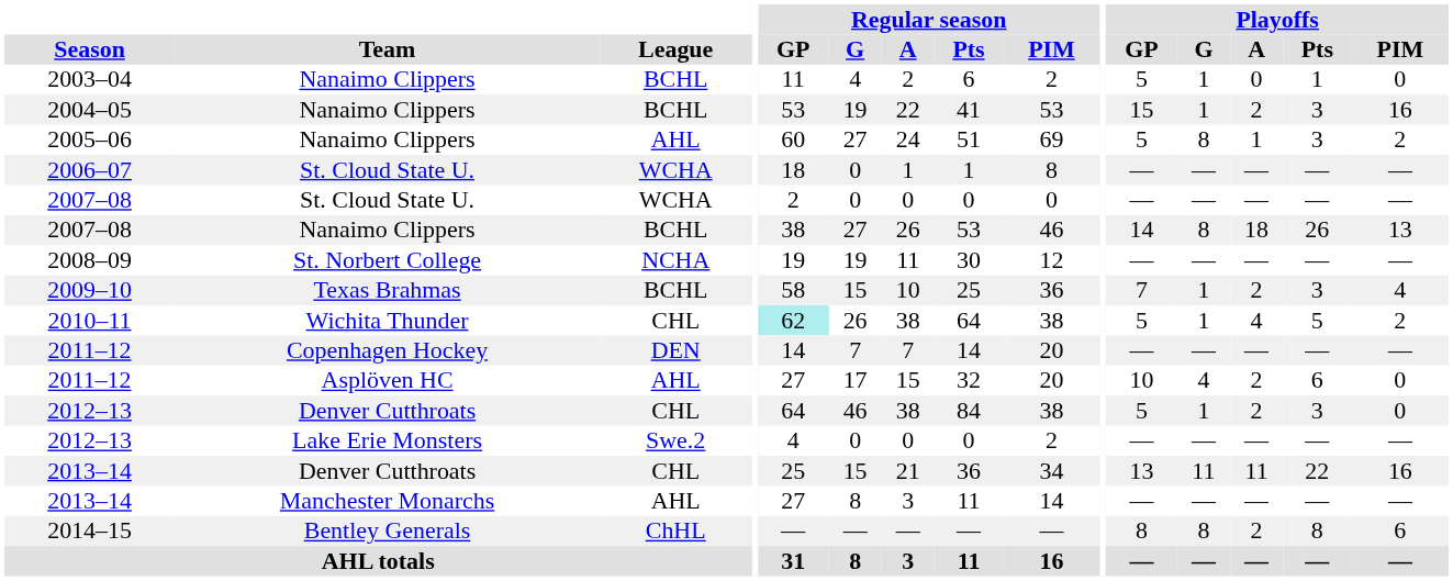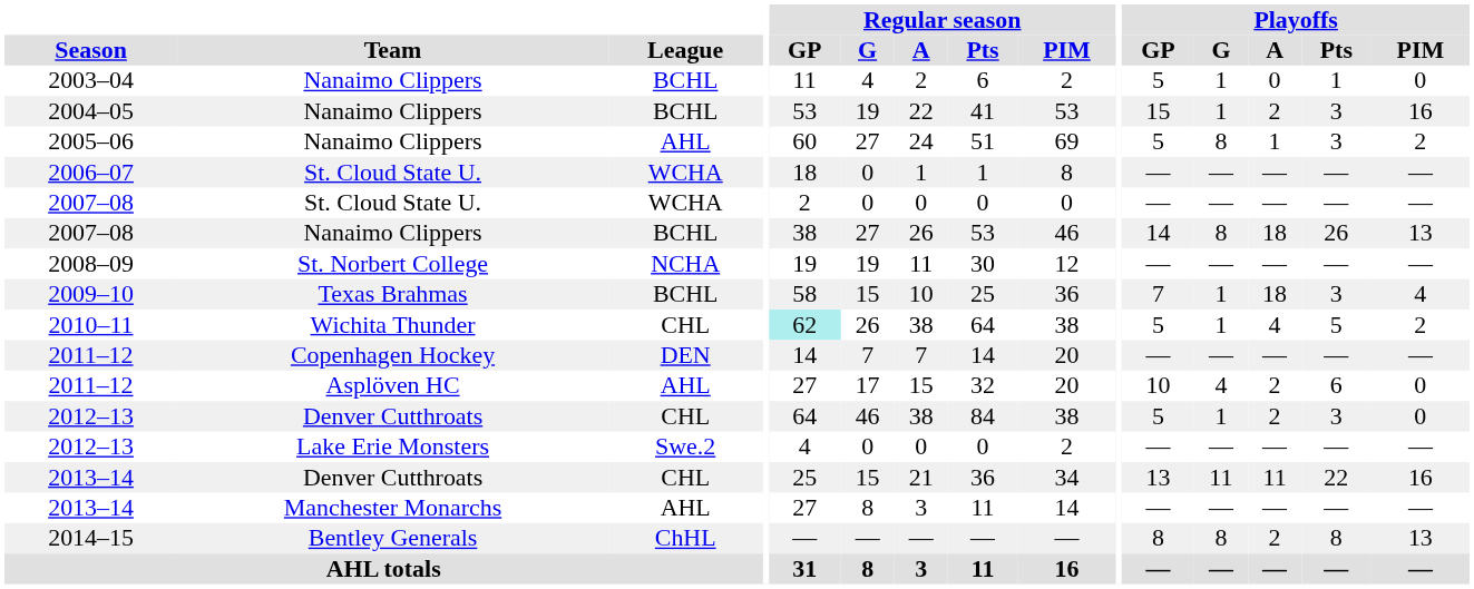 <table border="0" cellpadding="1" cellspacing="0" style="text-align:center; width:60em">
 <tr bgcolor="#e0e0e0">
 <th colspan="3" bgcolor="#ffffff"></th>
 <th rowspan="99" bgcolor="#ffffff"></th>
 <th colspan="5"><a href='#'>Regular season</a></th>
 <th rowspan="99" bgcolor="#ffffff"></th>
 <th colspan="5"><a href='#'>Playoffs</a></th>
 </tr>
 <tr bgcolor="#e0e0e0">
 <th><a href='#'>Season</a></th>
 <th>Team</th>
 <th>League</th>
 <th>GP</th>
 <th><a href='#'>G</a></th>
 <th><a href='#'>A</a></th>
 <th><a href='#'>Pts</a></th>
 <th><a href='#'>PIM</a></th>
 <th>GP</th>
 <th>G</th>
 <th>A</th>
 <th>Pts</th>
 <th>PIM</th>
 </tr>
 <tr ALIGN="center">
 <td>2003–04</td>
 <td><a href='#'>Nanaimo Clippers</a></td>
 <td><a href='#'>BCHL</a></td>
 <td>11</td>
 <td>4</td>
 <td>2</td>
 <td>6</td>
 <td>2</td>
 <td>5</td>
 <td>1</td>
 <td>0</td>
 <td>1</td>
 <td>0</td>
 </tr>
 <tr ALIGN="center" bgcolor="#f0f0f0">
 <td>2004–05</td>
 <td>Nanaimo Clippers</td>
 <td>BCHL</td>
 <td>53</td>
 <td>19</td>
 <td>22</td>
 <td>41</td>
 <td>53</td>
 <td>15</td>
 <td>1</td>
 <td>2</td>
 <td>3</td>
 <td>16</td>
 </tr>
 <tr ALIGN="center">
 <td>2005–06</td>
 <td>Nanaimo Clippers</td>
 <td><a href='#'>AHL</a></td>
 <td>60</td>
 <td>27</td>
 <td>24</td>
 <td>51</td>
 <td>69</td>
 <td>5</td>
 <td>8</td>
 <td>1</td>
 <td>3</td>
 <td>2</td>
 </tr>
 <tr ALIGN="center" bgcolor="#f0f0f0">
 <td><a href='#'>2006–07</a></td>
 <td><a href='#'>St. Cloud State U.</a></td>
 <td><a href='#'>WCHA</a></td>
 <td>18</td>
 <td>0</td>
 <td>1</td>
 <td>1</td>
 <td>8</td>
 <td>—</td>
 <td>—</td>
 <td>—</td>
 <td>—</td>
 <td>—</td>
 </tr>
 <tr ALIGN="center">
 <td><a href='#'>2007–08</a></td>
 <td>St. Cloud State U.</td>
 <td>WCHA</td>
 <td>2</td>
 <td>0</td>
 <td>0</td>
 <td>0</td>
 <td>0</td>
 <td>—</td>
 <td>—</td>
 <td>—</td>
 <td>—</td>
 <td>—</td>
 </tr>
 <tr ALIGN="center" bgcolor="#f0f0f0">
 <td>2007–08</td>
 <td>Nanaimo Clippers</td>
 <td>BCHL</td>
 <td>38</td>
 <td>27</td>
 <td>26</td>
 <td>53</td>
 <td>46</td>
 <td>14</td>
 <td>8</td>
 <td>18</td>
 <td>26</td>
 <td>13</td>
 </tr>
 <tr ALIGN="center">
 <td>2008–09</td>
 <td><a href='#'>St. Norbert College</a></td>
 <td><a href='#'>NCHA</a></td>
 <td>19</td>
 <td>19</td>
 <td>11</td>
 <td>30</td>
 <td>12</td>
 <td>—</td>
 <td>—</td>
 <td>—</td>
 <td>—</td>
 <td>—</td>
 </tr>
 <tr ALIGN="center" bgcolor="#f0f0f0">
 <td><a href='#'>2009–10</a></td>
 <td><a href='#'>Texas Brahmas</a></td>
 <td>BCHL</td>
 <td>58</td>
 <td>15</td>
 <td>10</td>
 <td>25</td>
 <td>36</td>
 <td>7</td>
 <td>1</td>
-<td>2</td>
+<td>18</td>
 <td>3</td>
 <td>4</td>
 </tr>
 <tr ALIGN="center">
 <td><a href='#'>2010–11</a></td>
 <td><a href='#'>Wichita Thunder</a></td>
 <td>CHL</td>
 <td style="background: paleturquoise;">62</td>
 <td>26</td>
 <td>38</td>
 <td>64</td>
 <td>38</td>
 <td>5</td>
 <td>1</td>
 <td>4</td>
 <td>5</td>
 <td>2</td>
 </tr>
 <tr ALIGN="center" bgcolor="#f0f0f0">
 <td><a href='#'>2011–12</a></td>
 <td><a href='#'>Copenhagen Hockey</a></td>
 <td><a href='#'>DEN</a></td>
 <td>14</td>
 <td>7</td>
 <td>7</td>
 <td>14</td>
 <td>20</td>
 <td>—</td>
 <td>—</td>
 <td>—</td>
 <td>—</td>
 <td>—</td>
 </tr>
 <tr ALIGN="center">
 <td><a href='#'>2011–12</a></td>
 <td><a href='#'>Asplöven HC</a></td>
 <td><a href='#'>AHL</a></td>
 <td>27</td>
 <td>17</td>
 <td>15</td>
 <td>32</td>
 <td>20</td>
 <td>10</td>
 <td>4</td>
 <td>2</td>
 <td>6</td>
 <td>0</td>
 </tr>
 <tr ALIGN="center" bgcolor="#f0f0f0">
 <td><a href='#'>2012–13</a></td>
 <td><a href='#'>Denver Cutthroats</a></td>
 <td>CHL</td>
 <td>64</td>
 <td>46</td>
 <td>38</td>
 <td>84</td>
 <td>38</td>
 <td>5</td>
 <td>1</td>
 <td>2</td>
 <td>3</td>
 <td>0</td>
 </tr>
 <tr ALIGN="center">
 <td><a href='#'>2012–13</a></td>
 <td><a href='#'>Lake Erie Monsters</a></td>
 <td><a href='#'>Swe.2</a></td>
 <td>4</td>
 <td>0</td>
 <td>0</td>
 <td>0</td>
 <td>2</td>
 <td>—</td>
 <td>—</td>
 <td>—</td>
 <td>—</td>
 <td>—</td>
 </tr>
 <tr ALIGN="center" bgcolor="#f0f0f0">
 <td><a href='#'>2013–14</a></td>
 <td>Denver Cutthroats</td>
 <td>CHL</td>
 <td>25</td>
 <td>15</td>
 <td>21</td>
 <td>36</td>
 <td>34</td>
 <td>13</td>
 <td>11</td>
 <td>11</td>
 <td>22</td>
 <td>16</td>
 </tr>
 <tr ALIGN="center">
 <td><a href='#'>2013–14</a></td>
 <td><a href='#'>Manchester Monarchs</a></td>
 <td>AHL</td>
 <td>27</td>
 <td>8</td>
 <td>3</td>
 <td>11</td>
 <td>14</td>
 <td>—</td>
 <td>—</td>
 <td>—</td>
 <td>—</td>
 <td>—</td>
 </tr>
 <tr ALIGN="center"  bgcolor="#f0f0f0">
 <td>2014–15</td>
 <td><a href='#'>Bentley Generals</a></td>
 <td><a href='#'>ChHL</a></td>
 <td>—</td>
 <td>—</td>
 <td>—</td>
 <td>—</td>
 <td>—</td>
 <td>8</td>
 <td>8</td>
 <td>2</td>
 <td>8</td>
-<td>6</td>
+<td>13</td>
 </tr>
 <tr bgcolor="#e0e0e0">
 <th colspan="3">AHL totals</th>
 <th>31</th>
 <th>8</th>
 <th>3</th>
 <th>11</th>
 <th>16</th>
 <th>—</th>
 <th>—</th>
 <th>—</th>
 <th>—</th>
 <th>—</th>
 </tr>
 </table>
